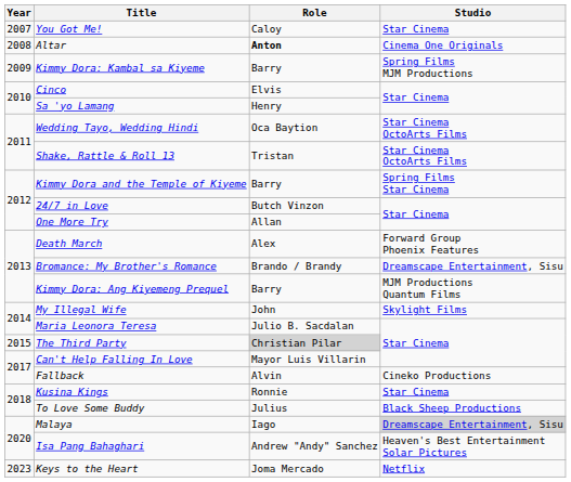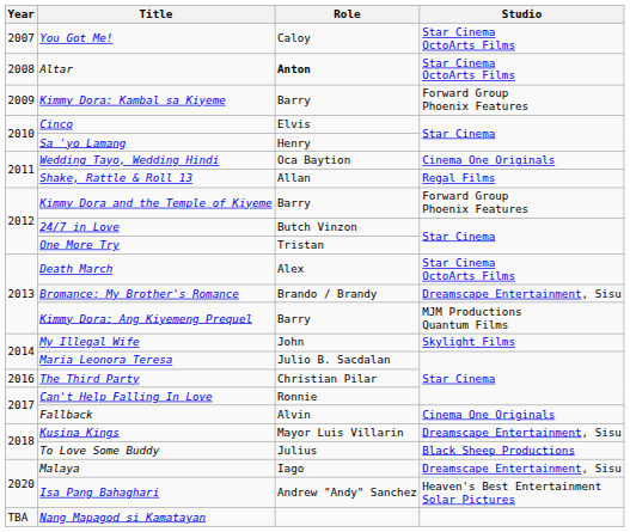 <table class="wikitable sortable">
 <tr>
 <th>Year</th>
 <th>Title</th>
 <th>Role</th>
 <th>Studio</th>
 </tr>
 <tr>
 <td>2007</td>
 <td><em><a href='#'>You Got Me!</a></em></td>
 <td>Caloy</td>
-<td><a href='#'>Star Cinema</a></td>
+<td><a href='#'>Star Cinema</a><br><a href='#'>OctoArts Films</a></td>
 </tr>
 <tr>
 <td>2008</td>
 <td><em>Altar</em></td>
 <td><strong>Anton</strong></td>
-<td><a href='#'>Cinema One Originals</a></td>
+<td><a href='#'>Star Cinema</a><br><a href='#'>OctoArts Films</a></td>
 </tr>
 <tr>
 <td>2009</td>
 <td><em><a href='#'>Kimmy Dora: Kambal sa Kiyeme</a></em></td>
 <td>Barry</td>
-<td><a href='#'>Spring Films</a><br>MJM Productions</td>
+<td>Forward Group<br>Phoenix Features</td>
 </tr>
 <tr>
 <td rowspan=2>2010</td>
 <td><em><a href='#'>Cinco</a></em></td>
 <td>Elvis</td>
 <td rowspan=2><a href='#'>Star Cinema</a></td>
 </tr>
 <tr>
 <td><em><a href='#'>Sa 'yo Lamang</a></em></td>
 <td>Henry</td>
 </tr>
 <tr>
 <td rowspan=2>2011</td>
 <td><em><a href='#'>Wedding Tayo, Wedding Hindi</a></em></td>
 <td>Oca Baytion</td>
-<td><a href='#'>Star Cinema</a><br><a href='#'>OctoArts Films</a></td>
+<td><a href='#'>Cinema One Originals</a></td>
 </tr>
 <tr>
 <td><em><a href='#'>Shake, Rattle & Roll 13</a></em></td>
-<td>Tristan</td>
-<td><a href='#'>Star Cinema</a><br><a href='#'>OctoArts Films</a></td>
+<td>Allan</td>
+<td><a href='#'>Regal Films</a></td>
 </tr>
 <tr>
 <td rowspan=3>2012</td>
 <td><em><a href='#'>Kimmy Dora and the Temple of Kiyeme</a></em></td>
 <td>Barry</td>
-<td><a href='#'>Spring Films</a><br><a href='#'>Star Cinema</a></td>
+<td>Forward Group<br>Phoenix Features</td>
 </tr>
 <tr>
 <td><em><a href='#'>24/7 in Love</a></em></td>
 <td>Butch Vinzon</td>
 <td rowspan=2><a href='#'>Star Cinema</a></td>
 </tr>
 <tr>
 <td><em><a href='#'>One More Try</a></em></td>
-<td>Allan</td>
+<td>Tristan</td>
 </tr>
 <tr>
 <td rowspan=3>2013</td>
 <td><em><a href='#'>Death March</a></em></td>
 <td>Alex</td>
-<td>Forward Group<br>Phoenix Features</td>
+<td><a href='#'>Star Cinema</a><br><a href='#'>OctoArts Films</a></td>
 </tr>
 <tr>
 <td><em><a href='#'>Bromance: My Brother's Romance</a></em></td>
 <td>Brando / Brandy</td>
 <td><a href='#'>Dreamscape Entertainment</a>, Sisu</td>
 </tr>
 <tr>
 <td><em><a href='#'>Kimmy Dora: Ang Kiyemeng Prequel</a></em></td>
 <td>Barry</td>
 <td>MJM Productions<br>Quantum Films</td>
 </tr>
 <tr>
 <td rowspan=2>2014</td>
 <td><em><a href='#'>My Illegal Wife</a></em></td>
 <td>John</td>
 <td><a href='#'>Skylight Films</a></td>
 </tr>
 <tr>
 <td><em><a href='#'>Maria Leonora Teresa</a></em></td>
 <td>Julio B. Sacdalan</td>
 <td rowspan=3><a href='#'>Star Cinema</a></td>
 </tr>
 <tr>
-<td>2015</td>
+<td>2016</td>
 <td><em><a href='#'>The Third Party</a></em></td>
-<td style="background: lightgrey;">Christian Pilar</td>
+<td>Christian Pilar</td>
 </tr>
 <tr>
 <td rowspan=2>2017</td>
 <td><em><a href='#'>Can't Help Falling In Love</a></em></td>
-<td>Mayor Luis Villarin</td>
+<td>Ronnie</td>
 </tr>
 <tr>
 <td><em>Fallback</em></td>
 <td>Alvin</td>
-<td>Cineko Productions</td>
+<td><a href='#'>Cinema One Originals</a></td>
 </tr>
 <tr>
 <td rowspan=2>2018</td>
 <td><em><a href='#'>Kusina Kings</a></em></td>
-<td>Ronnie</td>
-<td><a href='#'>Star Cinema</a></td>
+<td>Mayor Luis Villarin</td>
+<td><a href='#'>Dreamscape Entertainment</a>, Sisu</td>
 </tr>
 <tr>
 <td><em>To Love Some Buddy</em></td>
 <td>Julius</td>
 <td><a href='#'>Black Sheep Productions</a></td>
 </tr>
 <tr>
 <td rowspan="2">2020</td>
 <td><em>Malaya</em></td>
 <td>Iago</td>
-<td style="background: lightgrey;"><a href='#'>Dreamscape Entertainment</a>, Sisu</td>
+<td><a href='#'>Dreamscape Entertainment</a>, Sisu</td>
 </tr>
 <tr>
 <td><em><a href='#'>Isa Pang Bahaghari</a></em></td>
 <td>Andrew "Andy" Sanchez</td>
 <td>Heaven's Best Entertainment <br> <a href='#'>Solar Pictures</a></td>
 </tr>
 <tr>
-<td>2023</td>
-<td><em>Keys to the Heart</em></td>
-<td>Joma Mercado</td>
-<td><a href='#'>Netflix</a></td>
+<td>TBA</td>
+<td><em><a href='#'>Nang Mapagod si Kamatayan</a></em></td>
+<td></td>
+<td></td>
 </tr>
 </table>
